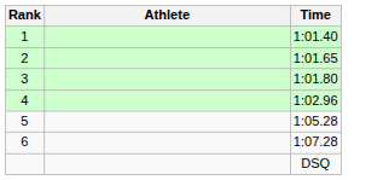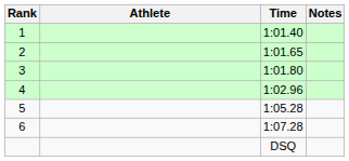 <table class="wikitable" style="text-align:center">
 <tr>
 <th>Rank</th>
 <th Style="width:18em">Athlete</th>
 <th>Time</th>
+<th>Notes</th>
 </tr>
 <tr style="background:#cfc">
 <td>1</td>
 <td style="text-align:left"></td>
 <td>1:01.40</td>
+<td></td>
 </tr>
 <tr style="background:#cfc">
 <td>2</td>
 <td style="text-align:left"></td>
 <td>1:01.65</td>
+<td></td>
 </tr>
 <tr style="background:#cfc">
 <td>3</td>
 <td style="text-align:left"></td>
 <td>1:01.80</td>
+<td></td>
 </tr>
 <tr style="background:#cfc">
 <td>4</td>
 <td style="text-align:left"></td>
 <td>1:02.96</td>
+<td></td>
 </tr>
 <tr>
 <td>5</td>
 <td style="text-align:left"></td>
 <td>1:05.28</td>
+<td></td>
 </tr>
 <tr>
 <td>6</td>
 <td style="text-align:left"></td>
 <td>1:07.28</td>
+<td></td>
 </tr>
 <tr>
 <td></td>
 <td style="text-align:left"></td>
 <td>DSQ</td>
+<td></td>
 </tr>
 </table>
